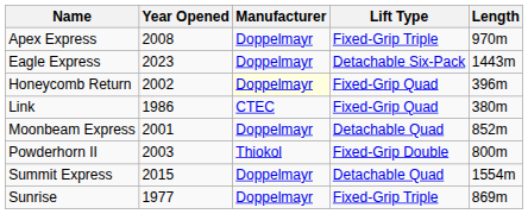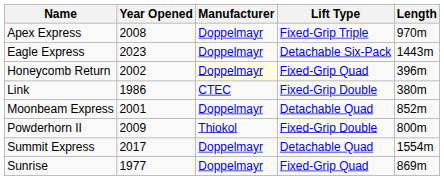 <table class="wikitable">
 <tr>
 <th>Name</th>
 <th>Year Opened</th>
 <th>Manufacturer</th>
 <th>Lift Type</th>
 <th>Length</th>
 </tr>
 <tr>
 <td>Apex Express</td>
 <td>2008</td>
 <td><a href='#'>Doppelmayr</a></td>
 <td><a href='#'>Fixed-Grip Triple</a></td>
 <td>970m</td>
 </tr>
 <tr>
 <td>Eagle Express</td>
 <td>2023</td>
 <td><a href='#'>Doppelmayr</a></td>
 <td><a href='#'>Detachable Six-Pack</a></td>
 <td>1443m</td>
 </tr>
 <tr>
 <td>Honeycomb Return</td>
 <td>2002</td>
 <td style="background: lightyellow;"><a href='#'>Doppelmayr</a></td>
 <td><a href='#'>Fixed-Grip Quad</a></td>
 <td>396m</td>
 </tr>
 <tr>
 <td>Link</td>
 <td>1986</td>
 <td><a href='#'>CTEC</a></td>
-<td><a href='#'>Fixed-Grip Quad</a></td>
+<td><a href='#'>Fixed-Grip Double</a></td>
 <td>380m</td>
 </tr>
 <tr>
 <td>Moonbeam Express</td>
 <td>2001</td>
 <td><a href='#'>Doppelmayr</a></td>
 <td><a href='#'>Detachable Quad</a></td>
 <td>852m</td>
 </tr>
 <tr>
 <td>Powderhorn II</td>
-<td>2003</td>
+<td>2009</td>
 <td><a href='#'>Thiokol</a></td>
 <td><a href='#'>Fixed-Grip Double</a></td>
 <td>800m</td>
 </tr>
 <tr>
 <td>Summit Express</td>
-<td>2015</td>
+<td>2017</td>
 <td><a href='#'>Doppelmayr</a></td>
 <td><a href='#'>Detachable Quad</a></td>
 <td>1554m</td>
 </tr>
 <tr>
 <td>Sunrise</td>
 <td>1977</td>
 <td><a href='#'>Doppelmayr</a></td>
-<td><a href='#'>Fixed-Grip Triple</a></td>
+<td><a href='#'>Fixed-Grip Quad</a></td>
 <td>869m</td>
 </tr>
 </table>
